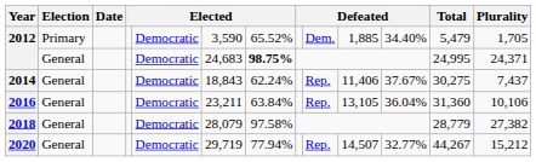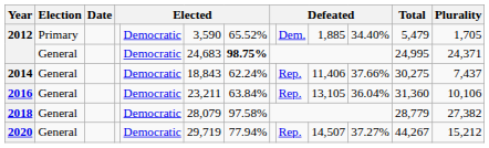 <table class=wikitable>
 <tr>
 <th>Year</th>
 <th>Election</th>
 <th>Date</th>
 <th ! colspan="4">Elected</th>
 <th ! colspan="4">Defeated</th>
 <th>Total</th>
 <th>Plurality</th>
 </tr>
 <tr>
 <th rowspan="2" valign="top">2012</th>
 <td valign="top">Primary</td>
 <td valign="top"></td>
 <td valign="top"></td>
 <td valign="top" ><a href='#'>Democratic</a></td>
 <td valign="top" align="right">3,590</td>
 <td valign="top" align="right">65.52%</td>
 <td valign="top"></td>
 <td valign="top" ><a href='#'>Dem.</a></td>
 <td valign="top" align="right">1,885</td>
 <td valign="top" align="right">34.40%</td>
 <td valign="top" align="right">5,479</td>
 <td valign="top" align="right">1,705</td>
 </tr>
 <tr>
 <td valign="top">General</td>
 <td valign="top"></td>
 <td valign="top"></td>
 <td valign="top" ><a href='#'>Democratic</a></td>
 <td valign="top" align="right">24,683</td>
 <td valign="top" align="right"><strong>98.75%</strong></td>
 <td valign="top" colspan="4"></td>
 <td valign="top" align="right">24,995</td>
 <td valign="top" align="right">24,371</td>
 </tr>
 <tr>
 <th valign="top">2014</th>
 <td valign="top">General</td>
 <td valign="top"></td>
 <td valign="top"></td>
 <td valign="top" ><a href='#'>Democratic</a></td>
 <td valign="top" align="right">18,843</td>
 <td valign="top" align="right">62.24%</td>
 <td valign="top"></td>
 <td valign="top" ><a href='#'>Rep.</a></td>
 <td valign="top" align="right">11,406</td>
-<td valign="top" align="right">37.67%</td>
+<td valign="top" align="right">37.66%</td>
 <td valign="top" align="right">30,275</td>
 <td valign="top" align="right">7,437</td>
 </tr>
 <tr>
 <th valign="top"><a href='#'>2016</a></th>
 <td valign="top">General</td>
 <td valign="top"></td>
 <td valign="top"></td>
 <td valign="top" ><a href='#'>Democratic</a></td>
 <td valign="top" align="right">23,211</td>
 <td valign="top" align="right">63.84%</td>
 <td valign="top"></td>
 <td valign="top" ><a href='#'>Rep.</a></td>
 <td valign="top" align="right">13,105</td>
 <td valign="top" align="right">36.04%</td>
 <td valign="top" align="right">31,360</td>
 <td valign="top" align="right">10,106</td>
 </tr>
 <tr>
 <th valign="top"><a href='#'>2018</a></th>
 <td valign="top">General</td>
 <td valign="top"></td>
 <td valign="top"></td>
 <td valign="top" ><a href='#'>Democratic</a></td>
 <td valign="top" align="right">28,079</td>
 <td valign="top" align="right">97.58%</td>
 <td valign="top" colspan="4"></td>
 <td valign="top" align="right">28,779</td>
 <td valign="top" align="right">27,382</td>
 </tr>
 <tr>
 <th valign="top"><a href='#'>2020</a></th>
 <td valign="top">General</td>
 <td valign="top"></td>
 <td valign="top"></td>
 <td valign="top" ><a href='#'>Democratic</a></td>
 <td valign="top" align="right">29,719</td>
 <td valign="top" align="right">77.94%</td>
 <td valign="top"></td>
 <td valign="top" ><a href='#'>Rep.</a></td>
 <td valign="top" align="right">14,507</td>
-<td valign="top" align="right">32.77%</td>
+<td valign="top" align="right">37.27%</td>
 <td valign="top" align="right">44,267</td>
 <td valign="top" align="right">15,212</td>
 </tr>
 </table>
